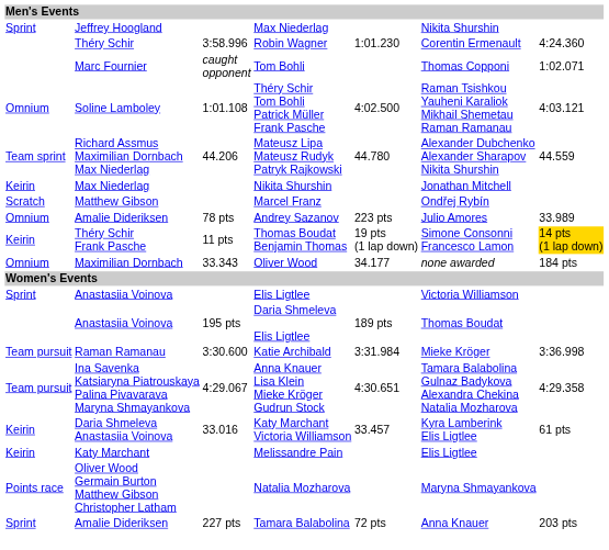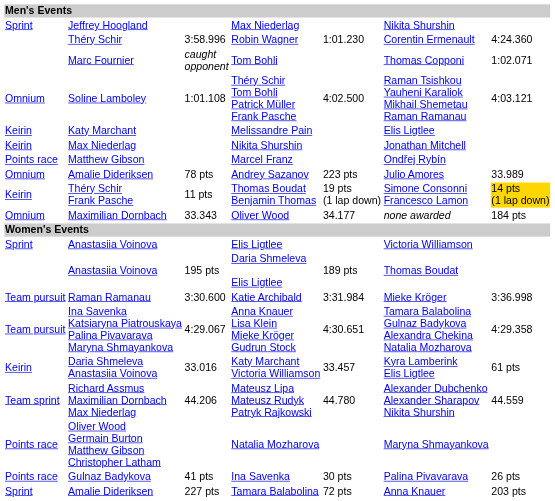 <table>
 <tr bgcolor="#cccccc">
 <td colspan=7><strong>Men's Events</strong></td>
 </tr>
 <tr>
 <td><a href='#'>Sprint</a></td>
 <td><a href='#'>Jeffrey Hoogland</a><br><small></small></td>
 <td></td>
 <td><a href='#'>Max Niederlag</a><br><small></small></td>
 <td></td>
 <td><a href='#'>Nikita Shurshin</a><br><small></small></td>
 <td></td>
 </tr>
 <tr>
 <td></td>
 <td><a href='#'>Théry Schir</a><br><small></small></td>
 <td>3:58.996</td>
 <td><a href='#'>Robin Wagner</a><br><small></small></td>
 <td>1:01.230</td>
 <td><a href='#'>Corentin Ermenault</a><br><small></small></td>
 <td>4:24.360</td>
 </tr>
 <tr>
 <td></td>
 <td><a href='#'>Marc Fournier</a><br><small></small></td>
 <td><em>caught<br>opponent</em></td>
 <td><a href='#'>Tom Bohli</a><br><small></small></td>
 <td></td>
 <td><a href='#'>Thomas Copponi</a><br><small></small></td>
 <td>1:02.071</td>
 </tr>
 <tr>
 <td><a href='#'>Omnium</a></td>
 <td><a href='#'>Soline Lamboley</a><br><small></small></td>
 <td>1:01.108</td>
 <td><a href='#'>Théry Schir</a><br><a href='#'>Tom Bohli</a><br><a href='#'>Patrick Müller</a><br><a href='#'>Frank Pasche</a><br><small></small></td>
 <td>4:02.500</td>
 <td><a href='#'>Raman Tsishkou</a><br><a href='#'>Yauheni Karaliok</a><br><a href='#'>Mikhail Shemetau</a><br><a href='#'>Raman Ramanau</a><br><small></small></td>
 <td>4:03.121</td>
 </tr>
 <tr>
-<td><a href='#'>Team sprint</a></td>
-<td><a href='#'>Richard Assmus</a><br><a href='#'>Maximilian Dornbach</a><br><a href='#'>Max Niederlag</a><br><small></small></td>
-<td>44.206</td>
-<td><a href='#'>Mateusz Lipa</a><br><a href='#'>Mateusz Rudyk</a><br><a href='#'>Patryk Rajkowski</a><br><small></small></td>
-<td>44.780</td>
-<td><a href='#'>Alexander Dubchenko</a><br><a href='#'>Alexander Sharapov</a><br><a href='#'>Nikita Shurshin</a><br><small></small></td>
-<td>44.559</td>
+<td><a href='#'>Keirin</a></td>
+<td><a href='#'>Katy Marchant</a><br><small></small></td>
+<td></td>
+<td><a href='#'>Melissandre Pain</a><br><small></small></td>
+<td></td>
+<td><a href='#'>Elis Ligtlee</a><br><small></small></td>
+<td></td>
 </tr>
 <tr>
 <td><a href='#'>Keirin</a></td>
 <td><a href='#'>Max Niederlag</a><br><small></small></td>
 <td></td>
 <td><a href='#'>Nikita Shurshin</a><br><small></small></td>
 <td></td>
 <td><a href='#'>Jonathan Mitchell</a><br><small></small></td>
 <td></td>
 </tr>
 <tr>
-<td><a href='#'>Scratch</a></td>
+<td><a href='#'>Points race</a></td>
 <td><a href='#'>Matthew Gibson</a><br><small></small></td>
 <td></td>
 <td><a href='#'>Marcel Franz</a><br><small></small></td>
 <td></td>
 <td><a href='#'>Ondřej Rybín</a><br><small></small></td>
 <td></td>
 </tr>
 <tr>
 <td><a href='#'>Omnium</a></td>
 <td><a href='#'>Amalie Dideriksen</a><br><small></small></td>
 <td>78 pts</td>
 <td><a href='#'>Andrey Sazanov</a><br><small></small></td>
 <td>223 pts</td>
 <td><a href='#'>Julio Amores</a><br><small></small></td>
 <td>33.989</td>
 </tr>
 <tr>
 <td><a href='#'>Keirin</a></td>
 <td><a href='#'>Théry Schir</a><br><a href='#'>Frank Pasche</a><br><small></small></td>
 <td>11 pts</td>
 <td><a href='#'>Thomas Boudat</a><br><a href='#'>Benjamin Thomas</a><br><small></small></td>
 <td>19 pts<br>(1 lap down)</td>
 <td><a href='#'>Simone Consonni</a><br><a href='#'>Francesco Lamon</a><br><small></small></td>
 <td style="background: gold;">14 pts<br>(1 lap down)</td>
 </tr>
 <tr>
 <td><a href='#'>Omnium</a></td>
 <td><a href='#'>Maximilian Dornbach</a><br><small></small></td>
 <td>33.343</td>
 <td><a href='#'>Oliver Wood</a><br><small></small></td>
 <td>34.177</td>
 <td><em>none awarded</em></td>
 <td>184 pts</td>
 </tr>
 <tr style="background:#ccc;">
 <td colspan=7><strong>Women's Events</strong></td>
 </tr>
 <tr>
 <td><a href='#'>Sprint</a></td>
 <td><a href='#'>Anastasiia Voinova</a><br><small></small></td>
 <td></td>
 <td><a href='#'>Elis Ligtlee</a><br><small></small></td>
 <td></td>
 <td><a href='#'>Victoria Williamson</a><br><small></small></td>
 <td></td>
 </tr>
 <tr>
 <td></td>
 <td><a href='#'>Anastasiia Voinova</a><br><small></small></td>
 <td>195 pts</td>
 <td><a href='#'>Daria Shmeleva</a><br><small></small><br><a href='#'>Elis Ligtlee</a><br><small></small></td>
 <td>189 pts</td>
 <td><a href='#'>Thomas Boudat</a><br><small></small></td>
 <td></td>
 </tr>
 <tr>
 <td><a href='#'>Team pursuit</a></td>
 <td><a href='#'>Raman Ramanau</a><br><small></small></td>
 <td>3:30.600</td>
 <td><a href='#'>Katie Archibald</a><br><small></small></td>
 <td>3:31.984</td>
 <td><a href='#'>Mieke Kröger</a><br><small></small></td>
 <td>3:36.998</td>
 </tr>
 <tr>
 <td><a href='#'>Team pursuit</a></td>
 <td><a href='#'>Ina Savenka</a><br><a href='#'>Katsiaryna Piatrouskaya</a><br><a href='#'>Palina Pivavarava</a><br><a href='#'>Maryna Shmayankova</a><br><small></small></td>
 <td>4:29.067</td>
 <td><a href='#'>Anna Knauer</a><br><a href='#'>Lisa Klein</a><br><a href='#'>Mieke Kröger</a><br><a href='#'>Gudrun Stock</a><br><small></small></td>
 <td>4:30.651</td>
 <td><a href='#'>Tamara Balabolina</a><br><a href='#'>Gulnaz Badykova</a><br><a href='#'>Alexandra Chekina</a><br><a href='#'>Natalia Mozharova</a><br><small></small></td>
 <td>4:29.358</td>
 </tr>
 <tr>
 <td><a href='#'>Keirin</a></td>
 <td><a href='#'>Daria Shmeleva</a><br><a href='#'>Anastasiia Voinova</a><br><small></small></td>
 <td>33.016</td>
 <td><a href='#'>Katy Marchant</a><br><a href='#'>Victoria Williamson</a><br><small></small></td>
 <td>33.457</td>
 <td><a href='#'>Kyra Lamberink</a><br><a href='#'>Elis Ligtlee</a><br><small></small></td>
 <td>61 pts</td>
 </tr>
 <tr>
-<td><a href='#'>Keirin</a></td>
-<td><a href='#'>Katy Marchant</a><br><small></small></td>
-<td></td>
-<td><a href='#'>Melissandre Pain</a><br><small></small></td>
-<td></td>
-<td><a href='#'>Elis Ligtlee</a><br><small></small></td>
-<td></td>
+<td><a href='#'>Team sprint</a></td>
+<td><a href='#'>Richard Assmus</a><br><a href='#'>Maximilian Dornbach</a><br><a href='#'>Max Niederlag</a><br><small></small></td>
+<td>44.206</td>
+<td><a href='#'>Mateusz Lipa</a><br><a href='#'>Mateusz Rudyk</a><br><a href='#'>Patryk Rajkowski</a><br><small></small></td>
+<td>44.780</td>
+<td><a href='#'>Alexander Dubchenko</a><br><a href='#'>Alexander Sharapov</a><br><a href='#'>Nikita Shurshin</a><br><small></small></td>
+<td>44.559</td>
 </tr>
 <tr>
 <td><a href='#'>Points race</a></td>
 <td><a href='#'>Oliver Wood</a><br><a href='#'>Germain Burton</a><br><a href='#'>Matthew Gibson</a><br><a href='#'>Christopher Latham</a><br><small></small></td>
 <td></td>
 <td><a href='#'>Natalia Mozharova</a><br><small></small></td>
 <td></td>
 <td><a href='#'>Maryna Shmayankova</a><br><small></small></td>
 <td></td>
 </tr>
 <tr>
+<td><a href='#'>Points race</a></td>
+<td><a href='#'>Gulnaz Badykova</a><br><small></small></td>
+<td>41 pts</td>
+<td><a href='#'>Ina Savenka</a><br><small></small></td>
+<td>30 pts</td>
+<td><a href='#'>Palina Pivavarava</a><br><small></small></td>
+<td>26 pts</td>
+</tr>
+<tr>
 <td><a href='#'>Sprint</a></td>
 <td><a href='#'>Amalie Dideriksen</a><br><small></small></td>
 <td>227 pts</td>
 <td><a href='#'>Tamara Balabolina</a><br><small></small></td>
 <td>72 pts</td>
 <td><a href='#'>Anna Knauer</a><br><small></small></td>
 <td>203 pts</td>
 </tr>
 </table>
